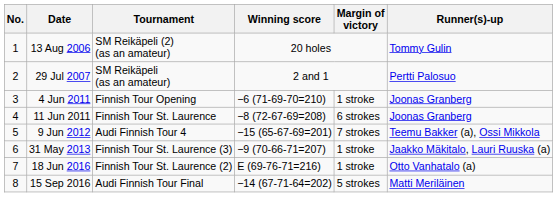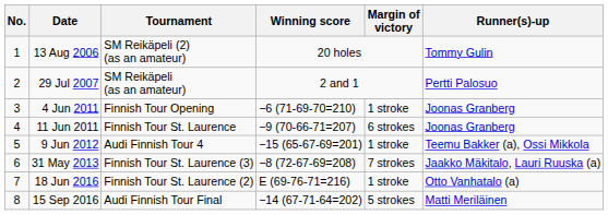 <table class="wikitable" style="font-size:95%;">
 <tr>
 <th>No.</th>
 <th>Date</th>
 <th>Tournament</th>
 <th>Winning score</th>
 <th>Margin of<br>victory</th>
 <th>Runner(s)-up</th>
 </tr>
 <tr>
 <td align=center>1</td>
 <td align=right>13 Aug <a href='#'>2006</a></td>
 <td>SM Reikäpeli (2)<br>(as an amateur)</td>
 <td colspan=2 align=center>20 holes</td>
 <td> <a href='#'>Tommy Gulin</a></td>
 </tr>
 <tr>
 <td align=center>2</td>
 <td align=right>29 Jul <a href='#'>2007</a></td>
 <td>SM Reikäpeli<br>(as an amateur)</td>
 <td colspan=2 align=center>2 and 1</td>
 <td> <a href='#'>Pertti Palosuo</a></td>
 </tr>
 <tr>
 <td align=center>3</td>
 <td align=right>4 Jun <a href='#'>2011</a></td>
 <td>Finnish Tour Opening</td>
 <td>−6 (71-69-70=210)</td>
 <td>1 stroke</td>
 <td> <a href='#'>Joonas Granberg</a></td>
 </tr>
 <tr>
 <td align=center>4</td>
 <td align=right>11 Jun 2011</td>
 <td>Finnish Tour St. Laurence</td>
-<td>−8 (72-67-69=208)</td>
+<td>−9 (70-66-71=207)</td>
 <td>6 strokes</td>
 <td> <a href='#'>Joonas Granberg</a></td>
 </tr>
 <tr>
 <td align=center>5</td>
 <td align=right>9 Jun <a href='#'>2012</a></td>
 <td>Audi Finnish Tour 4</td>
 <td>−15 (65-67-69=201)</td>
-<td>7 strokes</td>
+<td>1 stroke</td>
 <td> <a href='#'>Teemu Bakker</a> (a),  <a href='#'>Ossi Mikkola</a></td>
 </tr>
 <tr>
 <td align=center>6</td>
 <td align=right>31 May <a href='#'>2013</a></td>
 <td>Finnish Tour St. Laurence (3)</td>
-<td>−9 (70-66-71=207)</td>
-<td>1 stroke</td>
+<td>−8 (72-67-69=208)</td>
+<td>7 strokes</td>
 <td> <a href='#'>Jaakko Mäkitalo</a>,  <a href='#'>Lauri Ruuska</a> (a)</td>
 </tr>
 <tr>
 <td align=center>7</td>
 <td align=right>18 Jun <a href='#'>2016</a></td>
 <td>Finnish Tour St. Laurence (2)</td>
 <td>E (69-76-71=216)</td>
 <td>1 stroke</td>
 <td> <a href='#'>Otto Vanhatalo</a> (a)</td>
 </tr>
 <tr>
 <td align=center>8</td>
 <td align=right>15 Sep 2016</td>
 <td>Audi Finnish Tour Final</td>
 <td>−14 (67-71-64=202)</td>
 <td>5 strokes</td>
 <td> <a href='#'>Matti Meriläinen</a></td>
 </tr>
 </table>
